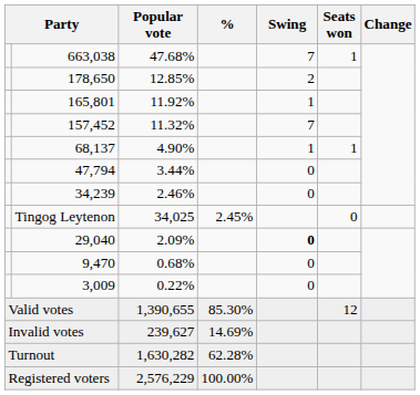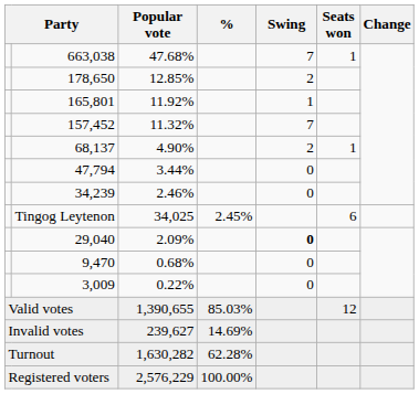 <table class=wikitable style="text-align:right">
 <tr>
 <th colspan=2>Party</th>
 <th width=80px>Popular vote</th>
 <th width=50px>%</th>
 <th width=60px>Swing</th>
 <th width=40px>Seats<br>won</th>
 <th width=45px>Change</th>
 </tr>
 <tr>
 <td></td>
 <td>663,038</td>
 <td>47.68%</td>
 <td></td>
 <td>7</td>
 <td> 1</td>
 </tr>
 <tr>
 <td></td>
 <td>178,650</td>
 <td>12.85%</td>
 <td></td>
 <td>2</td>
 <td></td>
 </tr>
 <tr>
 <td></td>
 <td>165,801</td>
 <td>11.92%</td>
 <td></td>
 <td>1</td>
 <td></td>
 </tr>
 <tr>
 <td></td>
 <td>157,452</td>
 <td>11.32%</td>
 <td></td>
 <td>7</td>
 <td></td>
 </tr>
 <tr>
 <td></td>
 <td>68,137</td>
 <td>4.90%</td>
 <td></td>
-<td>1</td>
+<td>2</td>
 <td> 1</td>
 </tr>
 <tr>
 <td></td>
 <td>47,794</td>
 <td>3.44%</td>
 <td></td>
 <td>0</td>
 <td></td>
 </tr>
 <tr>
 <td></td>
 <td>34,239</td>
 <td>2.46%</td>
 <td></td>
 <td>0</td>
 <td></td>
 </tr>
 <tr>
 <td></td>
 <td align=left>Tingog Leytenon</td>
 <td>34,025</td>
 <td>2.45%</td>
 <td></td>
-<td>0</td>
+<td>6</td>
 <td></td>
 </tr>
 <tr>
 <td></td>
 <td>29,040</td>
 <td>2.09%</td>
 <td></td>
 <td><strong>0</strong></td>
 <td></td>
 </tr>
 <tr>
 <td></td>
 <td>9,470</td>
 <td>0.68%</td>
 <td></td>
 <td>0</td>
 <td></td>
 </tr>
 <tr>
 <td></td>
 <td>3,009</td>
 <td>0.22%</td>
 <td></td>
 <td>0</td>
 <td></td>
 </tr>
 <tr bgcolor=#efefef>
 <td align=left colspan=2>Valid votes</td>
 <td>1,390,655</td>
-<td>85.30%</td>
+<td>85.03%</td>
 <td></td>
 <td>12</td>
 <td></td>
 </tr>
 <tr bgcolor=#efefef>
 <td align=left colspan=2>Invalid votes</td>
 <td>239,627</td>
 <td>14.69%</td>
 <td></td>
 <td></td>
 <td></td>
 </tr>
 <tr bgcolor=#efefef>
 <td align=left colspan=2>Turnout</td>
 <td>1,630,282</td>
 <td>62.28%</td>
 <td></td>
 <td></td>
 <td></td>
 </tr>
 <tr bgcolor=#efefef>
 <td align=left colspan=2>Registered voters</td>
 <td>2,576,229</td>
 <td>100.00%</td>
 <td></td>
 <td></td>
 <td></td>
 </tr>
 </table>
